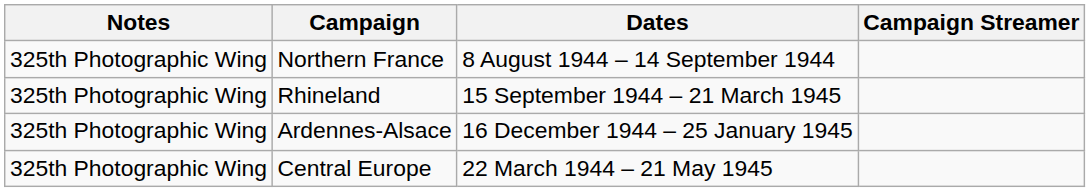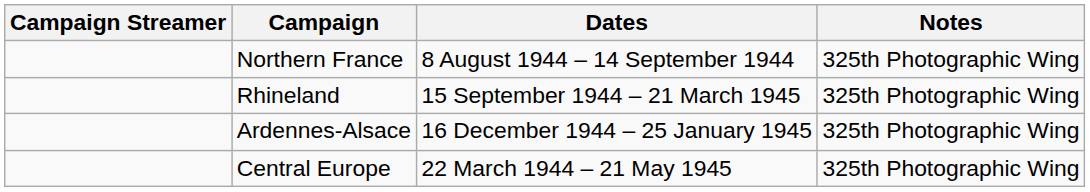 <table class="wikitable">
 <tr>
-<th>Notes</th>
+<th>Campaign Streamer</th>
 <th>Campaign</th>
 <th>Dates</th>
-<th>Campaign Streamer</th>
+<th>Notes</th>
 </tr>
 <tr>
-<td>325th Photographic Wing</td>
+<td></td>
 <td>Northern France</td>
 <td>8 August 1944 – 14 September 1944</td>
-<td></td>
+<td>325th Photographic Wing</td>
 </tr>
 <tr>
-<td>325th Photographic Wing</td>
+<td></td>
 <td>Rhineland</td>
 <td>15 September 1944 – 21 March 1945</td>
-<td></td>
+<td>325th Photographic Wing</td>
 </tr>
 <tr>
-<td>325th Photographic Wing</td>
+<td></td>
 <td>Ardennes-Alsace</td>
 <td>16 December 1944 – 25 January 1945</td>
-<td></td>
+<td>325th Photographic Wing</td>
 </tr>
 <tr>
-<td>325th Photographic Wing</td>
+<td></td>
 <td>Central Europe</td>
 <td>22 March 1944 – 21 May 1945</td>
-<td></td>
+<td>325th Photographic Wing</td>
 </tr>
 </table>
